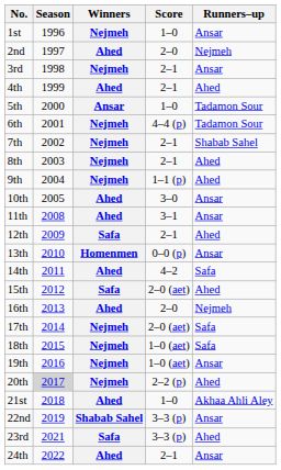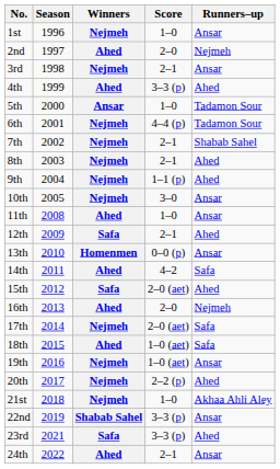 <table class="sortable wikitable plainrowheaders">
 <tr>
 <th scope="col">No.</th>
 <th scope="col">Season</th>
 <th scope="col">Winners</th>
 <th scope="col">Score</th>
 <th scope="col">Runners–up</th>
 </tr>
 <tr>
 <td>1st</td>
 <td align="center">1996</td>
 <th scope="row"><a href='#'>Nejmeh</a></th>
 <td align="center">1–0</td>
 <td><a href='#'>Ansar</a></td>
 </tr>
 <tr>
 <td>2nd</td>
 <td align="center">1997</td>
 <th scope="row"><a href='#'>Ahed</a></th>
 <td align="center">2–0</td>
 <td><a href='#'>Nejmeh</a></td>
 </tr>
 <tr>
 <td>3rd</td>
 <td align="center">1998</td>
 <th scope="row"><a href='#'>Nejmeh</a></th>
 <td align="center">2–1</td>
 <td><a href='#'>Ansar</a></td>
 </tr>
 <tr>
 <td>4th</td>
 <td align="center">1999</td>
 <th scope="row"><a href='#'>Ahed</a></th>
-<td align="center">2–1</td>
+<td align="center">3–3 (<a href='#'>p</a>)</td>
 <td><a href='#'>Ahed</a></td>
 </tr>
 <tr>
 <td>5th</td>
 <td align="center">2000</td>
 <th scope="row"><a href='#'>Ansar</a></th>
 <td align="center">1–0</td>
 <td><a href='#'>Tadamon Sour</a></td>
 </tr>
 <tr>
 <td>6th</td>
 <td align="center">2001</td>
 <th scope="row"><a href='#'>Nejmeh</a></th>
 <td align="center">4–4 (<a href='#'>p</a>)</td>
 <td><a href='#'>Tadamon Sour</a></td>
 </tr>
 <tr>
 <td>7th</td>
 <td align="center">2002</td>
 <th scope="row"><a href='#'>Nejmeh</a></th>
 <td align="center">2–1</td>
 <td><a href='#'>Shabab Sahel</a></td>
 </tr>
 <tr>
 <td>8th</td>
 <td align="center">2003</td>
 <th scope="row"><a href='#'>Nejmeh</a></th>
 <td align="center">2–1</td>
 <td><a href='#'>Ahed</a></td>
 </tr>
 <tr>
 <td>9th</td>
 <td align="center">2004</td>
 <th scope="row"><a href='#'>Nejmeh</a></th>
 <td align="center">1–1 (<a href='#'>p</a>)</td>
 <td><a href='#'>Ahed</a></td>
 </tr>
 <tr>
 <td>10th</td>
 <td align="center">2005</td>
-<th scope="row"><a href='#'>Ahed</a></th>
+<th scope="row"><a href='#'>Nejmeh</a></th>
 <td align="center">3–0</td>
 <td><a href='#'>Ansar</a></td>
 </tr>
 <tr>
 <td>11th</td>
 <td align="center"><a href='#'>2008</a></td>
 <th scope="row"><a href='#'>Ahed</a></th>
-<td align="center">3–1</td>
+<td align="center">1–0</td>
 <td><a href='#'>Ansar</a></td>
 </tr>
 <tr>
 <td>12th</td>
 <td align="center"><a href='#'>2009</a></td>
 <th scope="row"><a href='#'>Safa</a></th>
 <td align="center">2–1</td>
 <td><a href='#'>Ahed</a></td>
 </tr>
 <tr>
 <td>13th</td>
 <td align="center"><a href='#'>2010</a></td>
 <th scope="row"><a href='#'>Homenmen</a></th>
 <td align="center">0–0 (<a href='#'>p</a>)</td>
 <td><a href='#'>Ansar</a></td>
 </tr>
 <tr>
 <td>14th</td>
 <td align="center"><a href='#'>2011</a></td>
 <th scope="row"><a href='#'>Ahed</a></th>
 <td align="center">4–2</td>
 <td><a href='#'>Safa</a></td>
 </tr>
 <tr>
 <td>15th</td>
 <td align="center"><a href='#'>2012</a></td>
 <th scope="row"><a href='#'>Safa</a></th>
 <td align="center">2–0 (<a href='#'>aet</a>)</td>
 <td><a href='#'>Ahed</a></td>
 </tr>
 <tr>
 <td>16th</td>
 <td align="center"><a href='#'>2013</a></td>
 <th scope="row"><a href='#'>Ahed</a></th>
 <td align="center">2–0</td>
 <td><a href='#'>Nejmeh</a></td>
 </tr>
 <tr>
 <td>17th</td>
 <td align="center"><a href='#'>2014</a></td>
 <th scope="row"><a href='#'>Nejmeh</a></th>
 <td align="center">2–0 (<a href='#'>aet</a>)</td>
 <td><a href='#'>Safa</a></td>
 </tr>
 <tr>
 <td>18th</td>
 <td align="center"><a href='#'>2015</a></td>
-<th scope="row"><a href='#'>Nejmeh</a></th>
+<th scope="row"><a href='#'>Ahed</a></th>
 <td align="center">1–0 (<a href='#'>aet</a>)</td>
 <td><a href='#'>Safa</a></td>
 </tr>
 <tr>
 <td>19th</td>
 <td align="center"><a href='#'>2016</a></td>
 <th scope="row"><a href='#'>Nejmeh</a></th>
 <td align="center">1–0 (<a href='#'>aet</a>)</td>
 <td><a href='#'>Ansar</a></td>
 </tr>
 <tr>
 <td>20th</td>
-<td align="center" style="background: lightgrey;"><a href='#'>2017</a></td>
+<td align="center"><a href='#'>2017</a></td>
 <th scope="row"><a href='#'>Nejmeh</a></th>
 <td align="center">2–2 (<a href='#'>p</a>)</td>
 <td><a href='#'>Ahed</a></td>
 </tr>
 <tr>
 <td>21st</td>
 <td align="center"><a href='#'>2018</a></td>
-<th scope="row"><a href='#'>Ahed</a></th>
+<th scope="row"><a href='#'>Nejmeh</a></th>
 <td align="center">1–0</td>
 <td><a href='#'>Akhaa Ahli Aley</a></td>
 </tr>
 <tr>
 <td>22nd</td>
 <td align="center"><a href='#'>2019</a></td>
 <th scope="row"><a href='#'>Shabab Sahel</a></th>
 <td align="center">3–3 (<a href='#'>p</a>)</td>
 <td><a href='#'>Ansar</a></td>
 </tr>
 <tr>
 <td>23rd</td>
 <td align="center"><a href='#'>2021</a></td>
 <th scope="row"><a href='#'>Safa</a></th>
 <td align="center">3–3 (<a href='#'>p</a>)</td>
 <td><a href='#'>Ahed</a></td>
 </tr>
 <tr>
 <td>24th</td>
 <td align="center"><a href='#'>2022</a></td>
 <th scope="row"><a href='#'>Ahed</a></th>
 <td align="center">2–1</td>
 <td><a href='#'>Ansar</a></td>
 </tr>
 </table>
